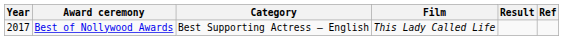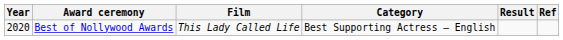 <table class="wikitable">
 <tr>
 <th>Year</th>
 <th>Award ceremony</th>
+<th>Film</th>
 <th>Category</th>
-<th>Film</th>
 <th>Result</th>
 <th>Ref</th>
 </tr>
 <tr>
-<td>2017</td>
+<td>2020</td>
 <td><a href='#'>Best of Nollywood Awards</a></td>
+<td><em>This Lady Called Life</em></td>
 <td>Best Supporting Actress – English</td>
-<td><em>This Lady Called Life</em></td>
 <td></td>
 <td></td>
 </tr>
 </table>
